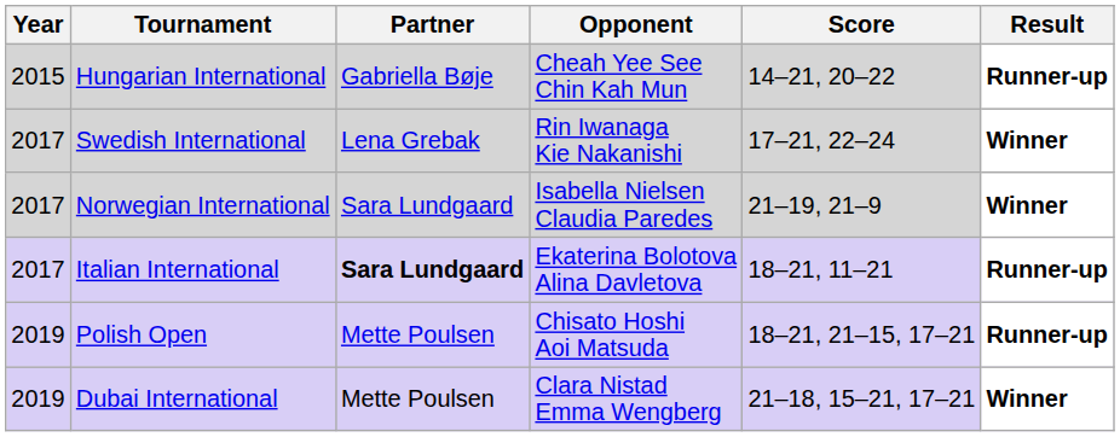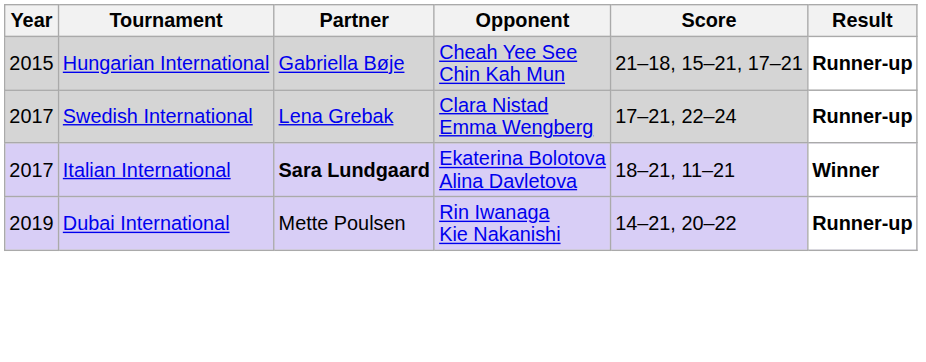 <table class="sortable wikitable" style="font-size: 90%;">
 <tr>
 <th>Year</th>
 <th>Tournament</th>
 <th>Partner</th>
 <th>Opponent</th>
 <th>Score</th>
 <th>Result</th>
 </tr>
 <tr style="background:#D5D5D5">
 <td align="center">2015</td>
 <td align="left"><a href='#'>Hungarian International</a></td>
 <td align="left"> <a href='#'>Gabriella Bøje</a></td>
 <td align="left"> <a href='#'>Cheah Yee See</a><br> <a href='#'>Chin Kah Mun</a></td>
-<td align="left">14–21, 20–22</td>
+<td align="left">21–18, 15–21, 17–21</td>
 <td style="text-align:left; background:white"> <strong>Runner-up</strong></td>
 </tr>
 <tr style="background:#D5D5D5">
 <td align="center">2017</td>
 <td align="left"><a href='#'>Swedish International</a></td>
 <td align="left"> <a href='#'>Lena Grebak</a></td>
-<td align="left"> <a href='#'>Rin Iwanaga</a><br> <a href='#'>Kie Nakanishi</a></td>
+<td align="left"> <a href='#'>Clara Nistad</a><br> <a href='#'>Emma Wengberg</a></td>
 <td align="left">17–21, 22–24</td>
-<td style="text-align:left; background:white"> <strong>Winner</strong></td>
-</tr>
-<tr style="background:#D5D5D5">
-<td align="center">2017</td>
-<td align="left"><a href='#'>Norwegian International</a></td>
-<td align="left"> <a href='#'>Sara Lundgaard</a></td>
-<td align="left"> <a href='#'>Isabella Nielsen</a><br> <a href='#'>Claudia Paredes</a></td>
-<td align="left">21–19, 21–9</td>
-<td style="text-align:left; background:white"> <strong>Winner</strong></td>
+<td style="text-align:left; background:white"> <strong>Runner-up</strong></td>
 </tr>
 <tr style="background:#D8CEF6">
 <td align="center">2017</td>
 <td align="left"><a href='#'>Italian International</a></td>
 <td align="left"><strong> Sara Lundgaard</strong></td>
 <td align="left"> <a href='#'>Ekaterina Bolotova</a><br> <a href='#'>Alina Davletova</a></td>
 <td align="left">18–21, 11–21</td>
-<td style="text-align:left; background:white"> <strong>Runner-up</strong></td>
-</tr>
-<tr style="background:#D8CEF6">
-<td align="center">2019</td>
-<td align="left"><a href='#'>Polish Open</a></td>
-<td align="left"> <a href='#'>Mette Poulsen</a></td>
-<td align="left"> <a href='#'>Chisato Hoshi</a><br> <a href='#'>Aoi Matsuda</a></td>
-<td align="left">18–21, 21–15, 17–21</td>
-<td style="text-align:left; background:white"> <strong>Runner-up</strong></td>
+<td style="text-align:left; background:white"> <strong>Winner</strong></td>
 </tr>
 <tr style="background:#D8CEF6">
 <td align="center">2019</td>
 <td align="left"><a href='#'>Dubai International</a></td>
 <td align="left"> Mette Poulsen</td>
-<td align="left"> <a href='#'>Clara Nistad</a><br> <a href='#'>Emma Wengberg</a></td>
-<td align="left">21–18, 15–21, 17–21</td>
-<td style="text-align:left; background:white"> <strong>Winner</strong></td>
+<td align="left"> <a href='#'>Rin Iwanaga</a><br> <a href='#'>Kie Nakanishi</a></td>
+<td align="left">14–21, 20–22</td>
+<td style="text-align:left; background:white"> <strong>Runner-up</strong></td>
 </tr>
 </table>
